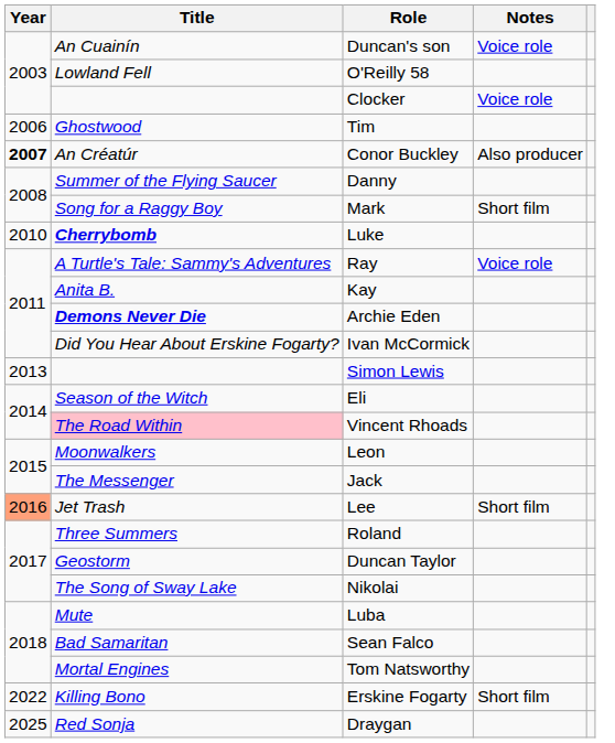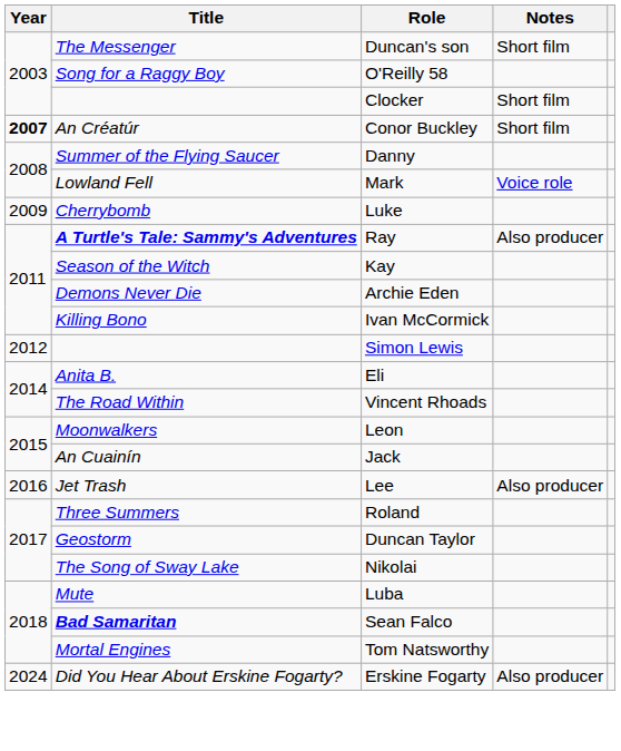 <table class = "wikitable sortable">
 <tr>
 <th>Year</th>
 <th>Title</th>
 <th>Role</th>
 <th class = "unsortable">Notes</th>
 <th class="unsortable"></th>
 </tr>
 <tr>
 <td rowspan="3">2003</td>
-<td><em>An Cuainín</em></td>
+<td><em><a href='#'>The Messenger</a></em></td>
 <td>Duncan's son</td>
-<td><a href='#'>Voice role</a></td>
+<td>Short film</td>
 <td></td>
 </tr>
 <tr>
-<td><em>Lowland Fell</em></td>
+<td><em><a href='#'>Song for a Raggy Boy</a></em></td>
 <td>O'Reilly 58</td>
 <td></td>
 <td></td>
 </tr>
 <tr>
 <td><em></em></td>
 <td>Clocker</td>
-<td><a href='#'>Voice role</a></td>
-<td></td>
-</tr>
-<tr>
-<td>2006</td>
-<td><em><a href='#'>Ghostwood</a></em></td>
-<td>Tim</td>
-<td></td>
+<td>Short film</td>
 <td></td>
 </tr>
 <tr>
 <td><strong>2007</strong></td>
 <td><em>An Créatúr</em></td>
 <td>Conor Buckley</td>
-<td>Also producer</td>
+<td>Short film</td>
 <td></td>
 </tr>
 <tr>
 <td rowspan="2">2008</td>
 <td><em><a href='#'>Summer of the Flying Saucer</a></em></td>
 <td>Danny</td>
 <td></td>
 <td></td>
 </tr>
 <tr>
-<td><em><a href='#'>Song for a Raggy Boy</a></em></td>
+<td><em>Lowland Fell</em></td>
 <td>Mark</td>
-<td>Short film</td>
+<td><a href='#'>Voice role</a></td>
 <td></td>
 </tr>
 <tr>
-<td>2010</td>
-<td><strong><em><a href='#'>Cherrybomb</a></em></strong></td>
+<td>2009</td>
+<td><em><a href='#'>Cherrybomb</a></em></td>
 <td>Luke</td>
 <td></td>
 <td></td>
 </tr>
 <tr>
 <td rowspan="4">2011</td>
-<td><em><a href='#'>A Turtle's Tale: Sammy's Adventures</a></em></td>
+<td><strong><em><a href='#'>A Turtle's Tale: Sammy's Adventures</a></em></strong></td>
 <td>Ray</td>
-<td><a href='#'>Voice role</a></td>
+<td>Also producer</td>
 <td></td>
 </tr>
 <tr>
-<td><em><a href='#'>Anita B.</a></em></td>
+<td><em><a href='#'>Season of the Witch</a></em></td>
 <td>Kay</td>
 <td></td>
 <td></td>
 </tr>
 <tr>
-<td><strong><em><a href='#'>Demons Never Die</a></em></strong></td>
+<td><em><a href='#'>Demons Never Die</a></em></td>
 <td>Archie Eden</td>
 <td></td>
 <td></td>
 </tr>
 <tr>
-<td><em>Did You Hear About Erskine Fogarty?</em></td>
+<td><em><a href='#'>Killing Bono</a></em></td>
 <td>Ivan McCormick</td>
 <td></td>
 <td></td>
 </tr>
 <tr>
-<td>2013</td>
+<td>2012</td>
 <td><em> </em></td>
 <td><a href='#'>Simon Lewis</a></td>
 <td></td>
 <td></td>
 </tr>
 <tr>
 <td rowspan="2">2014</td>
-<td><em><a href='#'>Season of the Witch</a></em></td>
+<td><em><a href='#'>Anita B.</a></em></td>
 <td>Eli</td>
 <td></td>
 <td></td>
 </tr>
 <tr>
-<td style="background: pink;"><em><a href='#'>The Road Within</a></em></td>
+<td><em><a href='#'>The Road Within</a></em></td>
 <td>Vincent Rhoads</td>
 <td></td>
 <td></td>
 </tr>
 <tr>
 <td rowspan="2">2015</td>
 <td><em><a href='#'>Moonwalkers</a></em></td>
 <td>Leon</td>
 <td></td>
 <td></td>
 </tr>
 <tr>
-<td><em><a href='#'>The Messenger</a></em></td>
+<td><em>An Cuainín</em></td>
 <td>Jack</td>
 <td></td>
 <td></td>
 </tr>
 <tr>
-<td style="background: lightsalmon;">2016</td>
+<td>2016</td>
 <td><em>Jet Trash</em></td>
 <td>Lee</td>
-<td>Short film</td>
+<td>Also producer</td>
 <td></td>
 </tr>
 <tr>
 <td rowspan="3">2017</td>
 <td><em><a href='#'>Three Summers</a></em></td>
 <td>Roland</td>
 <td></td>
 <td></td>
 </tr>
 <tr>
 <td><em><a href='#'>Geostorm</a></em></td>
 <td>Duncan Taylor</td>
 <td></td>
 <td></td>
 </tr>
 <tr>
 <td><em><a href='#'>The Song of Sway Lake</a></em></td>
 <td>Nikolai</td>
 <td></td>
 <td></td>
 </tr>
 <tr>
 <td rowspan="3">2018</td>
 <td><em><a href='#'>Mute</a></em></td>
 <td>Luba</td>
 <td></td>
 <td></td>
 </tr>
 <tr>
-<td><em><a href='#'>Bad Samaritan</a></em></td>
+<td><strong><em><a href='#'>Bad Samaritan</a></em></strong></td>
 <td>Sean Falco</td>
 <td></td>
 <td></td>
 </tr>
 <tr>
 <td><em><a href='#'>Mortal Engines</a></em></td>
 <td>Tom Natsworthy</td>
 <td></td>
 <td></td>
 </tr>
 <tr>
-<td>2022</td>
-<td><em><a href='#'>Killing Bono</a></em></td>
+<td>2024</td>
+<td><em>Did You Hear About Erskine Fogarty?</em></td>
 <td>Erskine Fogarty</td>
-<td>Short film</td>
-</tr>
-<tr>
-<td>2025</td>
-<td><em><a href='#'>Red Sonja</a></em></td>
-<td>Draygan</td>
-<td></td>
-<td></td>
+<td>Also producer</td>
 </tr>
 </table>
